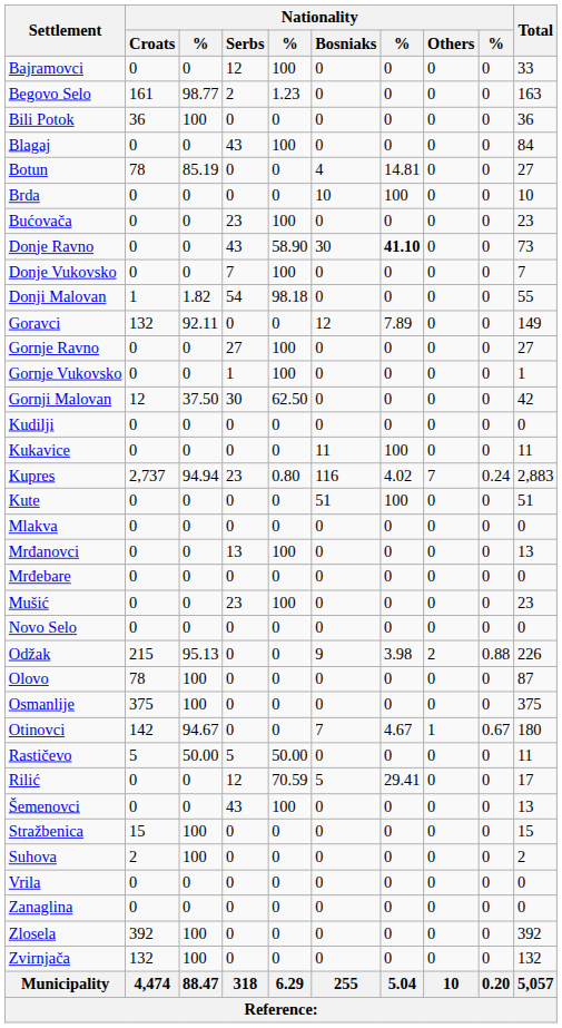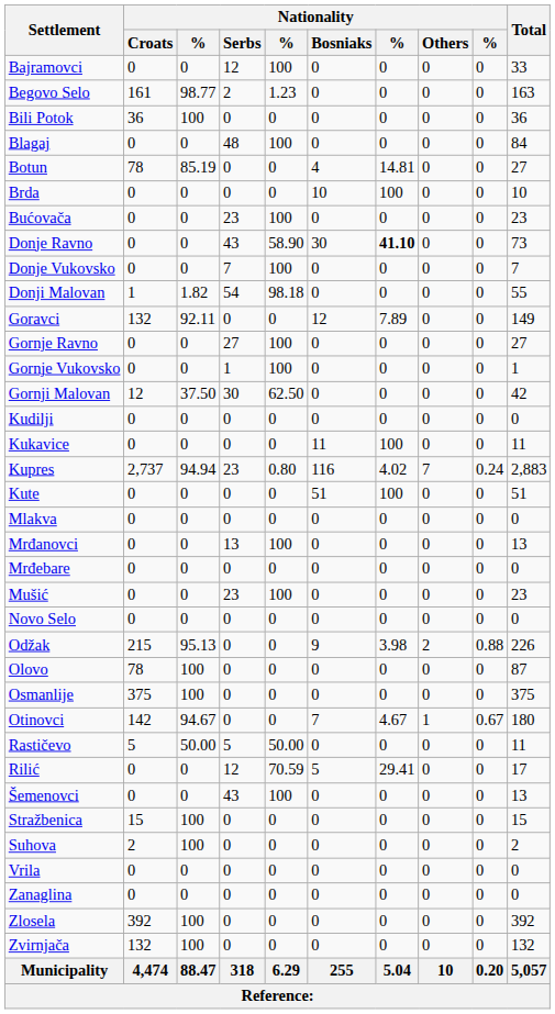 <table class="wikitable sortable">
 <tr>
 <th rowspan=2>Settlement</th>
 <th colspan=8>Nationality</th>
 <th rowspan=2>Total</th>
 </tr>
 <tr>
 <th>Croats</th>
 <th>%</th>
 <th>Serbs</th>
 <th>%</th>
 <th>Bosniaks</th>
 <th>%</th>
 <th>Others</th>
 <th>%</th>
 </tr>
 <tr>
 <td style="text-align:left;"><a href='#'>Bajramovci</a></td>
 <td>0</td>
 <td>0</td>
 <td>12</td>
 <td>100</td>
 <td>0</td>
 <td>0</td>
 <td>0</td>
 <td>0</td>
 <td>33</td>
 </tr>
 <tr>
 <td style="text-align:left;"><a href='#'>Begovo Selo</a></td>
 <td>161</td>
 <td>98.77</td>
 <td>2</td>
 <td>1.23</td>
 <td>0</td>
 <td>0</td>
 <td>0</td>
 <td>0</td>
 <td>163</td>
 </tr>
 <tr>
 <td style="text-align:left;"><a href='#'>Bili Potok</a></td>
 <td>36</td>
 <td>100</td>
 <td>0</td>
 <td>0</td>
 <td>0</td>
 <td>0</td>
 <td>0</td>
 <td>0</td>
 <td>36</td>
 </tr>
 <tr>
 <td style="text-align:left;"><a href='#'>Blagaj</a></td>
 <td>0</td>
 <td>0</td>
-<td>43</td>
+<td>48</td>
 <td>100</td>
 <td>0</td>
 <td>0</td>
 <td>0</td>
 <td>0</td>
 <td>84</td>
 </tr>
 <tr>
 <td style="text-align:left;"><a href='#'>Botun</a></td>
 <td>78</td>
 <td>85.19</td>
 <td>0</td>
 <td>0</td>
 <td>4</td>
 <td>14.81</td>
 <td>0</td>
 <td>0</td>
 <td>27</td>
 </tr>
 <tr>
 <td style="text-align:left;"><a href='#'>Brda</a></td>
 <td>0</td>
 <td>0</td>
 <td>0</td>
 <td>0</td>
 <td>10</td>
 <td>100</td>
 <td>0</td>
 <td>0</td>
 <td>10</td>
 </tr>
 <tr>
 <td style="text-align:left;"><a href='#'>Bućovača</a></td>
 <td>0</td>
 <td>0</td>
 <td>23</td>
 <td>100</td>
 <td>0</td>
 <td>0</td>
 <td>0</td>
 <td>0</td>
 <td>23</td>
 </tr>
 <tr>
 <td style="text-align:left;"><a href='#'>Donje Ravno</a></td>
 <td>0</td>
 <td>0</td>
 <td>43</td>
 <td>58.90</td>
 <td>30</td>
 <td><strong>41.10</strong></td>
 <td>0</td>
 <td>0</td>
 <td>73</td>
 </tr>
 <tr>
 <td style="text-align:left;"><a href='#'>Donje Vukovsko</a></td>
 <td>0</td>
 <td>0</td>
 <td>7</td>
 <td>100</td>
 <td>0</td>
 <td>0</td>
 <td>0</td>
 <td>0</td>
 <td>7</td>
 </tr>
 <tr>
 <td style="text-align:left;"><a href='#'>Donji Malovan</a></td>
 <td>1</td>
 <td>1.82</td>
 <td>54</td>
 <td>98.18</td>
 <td>0</td>
 <td>0</td>
 <td>0</td>
 <td>0</td>
 <td>55</td>
 </tr>
 <tr>
 <td style="text-align:left;"><a href='#'>Goravci</a></td>
 <td>132</td>
 <td>92.11</td>
 <td>0</td>
 <td>0</td>
 <td>12</td>
 <td>7.89</td>
 <td>0</td>
 <td>0</td>
 <td>149</td>
 </tr>
 <tr>
 <td style="text-align:left;"><a href='#'>Gornje Ravno</a></td>
 <td>0</td>
 <td>0</td>
 <td>27</td>
 <td>100</td>
 <td>0</td>
 <td>0</td>
 <td>0</td>
 <td>0</td>
 <td>27</td>
 </tr>
 <tr>
 <td style="text-align:left;"><a href='#'>Gornje Vukovsko</a></td>
 <td>0</td>
 <td>0</td>
 <td>1</td>
 <td>100</td>
 <td>0</td>
 <td>0</td>
 <td>0</td>
 <td>0</td>
 <td>1</td>
 </tr>
 <tr>
 <td style="text-align:left;"><a href='#'>Gornji Malovan</a></td>
 <td>12</td>
 <td>37.50</td>
 <td>30</td>
 <td>62.50</td>
 <td>0</td>
 <td>0</td>
 <td>0</td>
 <td>0</td>
 <td>42</td>
 </tr>
 <tr>
 <td style="text-align:left;"><a href='#'>Kudilji</a></td>
 <td>0</td>
 <td>0</td>
 <td>0</td>
 <td>0</td>
 <td>0</td>
 <td>0</td>
 <td>0</td>
 <td>0</td>
 <td>0</td>
 </tr>
 <tr>
 <td style="text-align:left;"><a href='#'>Kukavice</a></td>
 <td>0</td>
 <td>0</td>
 <td>0</td>
 <td>0</td>
 <td>11</td>
 <td>100</td>
 <td>0</td>
 <td>0</td>
 <td>11</td>
 </tr>
 <tr>
 <td style="text-align:left;"><a href='#'>Kupres</a></td>
 <td>2,737</td>
 <td>94.94</td>
 <td>23</td>
 <td>0.80</td>
 <td>116</td>
 <td>4.02</td>
 <td>7</td>
 <td>0.24</td>
 <td>2,883</td>
 </tr>
 <tr>
 <td style="text-align:left;"><a href='#'>Kute</a></td>
 <td>0</td>
 <td>0</td>
 <td>0</td>
 <td>0</td>
 <td>51</td>
 <td>100</td>
 <td>0</td>
 <td>0</td>
 <td>51</td>
 </tr>
 <tr>
 <td style="text-align:left;"><a href='#'>Mlakva</a></td>
 <td>0</td>
 <td>0</td>
 <td>0</td>
 <td>0</td>
 <td>0</td>
 <td>0</td>
 <td>0</td>
 <td>0</td>
 <td>0</td>
 </tr>
 <tr>
 <td style="text-align:left;"><a href='#'>Mrđanovci</a></td>
 <td>0</td>
 <td>0</td>
 <td>13</td>
 <td>100</td>
 <td>0</td>
 <td>0</td>
 <td>0</td>
 <td>0</td>
 <td>13</td>
 </tr>
 <tr>
 <td style="text-align:left;"><a href='#'>Mrđebare</a></td>
 <td>0</td>
 <td>0</td>
 <td>0</td>
 <td>0</td>
 <td>0</td>
 <td>0</td>
 <td>0</td>
 <td>0</td>
 <td>0</td>
 </tr>
 <tr>
 <td style="text-align:left;"><a href='#'>Mušić</a></td>
 <td>0</td>
 <td>0</td>
 <td>23</td>
 <td>100</td>
 <td>0</td>
 <td>0</td>
 <td>0</td>
 <td>0</td>
 <td>23</td>
 </tr>
 <tr>
 <td style="text-align:left;"><a href='#'>Novo Selo</a></td>
 <td>0</td>
 <td>0</td>
 <td>0</td>
 <td>0</td>
 <td>0</td>
 <td>0</td>
 <td>0</td>
 <td>0</td>
 <td>0</td>
 </tr>
 <tr>
 <td style="text-align:left;"><a href='#'>Odžak</a></td>
 <td>215</td>
 <td>95.13</td>
 <td>0</td>
 <td>0</td>
 <td>9</td>
 <td>3.98</td>
 <td>2</td>
 <td>0.88</td>
 <td>226</td>
 </tr>
 <tr>
 <td style="text-align:left;"><a href='#'>Olovo</a></td>
 <td>78</td>
 <td>100</td>
 <td>0</td>
 <td>0</td>
 <td>0</td>
 <td>0</td>
 <td>0</td>
 <td>0</td>
 <td>87</td>
 </tr>
 <tr>
 <td style="text-align:left;"><a href='#'>Osmanlije</a></td>
 <td>375</td>
 <td>100</td>
 <td>0</td>
 <td>0</td>
 <td>0</td>
 <td>0</td>
 <td>0</td>
 <td>0</td>
 <td>375</td>
 </tr>
 <tr>
 <td style="text-align:left;"><a href='#'>Otinovci</a></td>
 <td>142</td>
 <td>94.67</td>
 <td>0</td>
 <td>0</td>
 <td>7</td>
 <td>4.67</td>
 <td>1</td>
 <td>0.67</td>
 <td>180</td>
 </tr>
 <tr>
 <td style="text-align:left;"><a href='#'>Rastičevo</a></td>
 <td>5</td>
 <td>50.00</td>
 <td>5</td>
 <td>50.00</td>
 <td>0</td>
 <td>0</td>
 <td>0</td>
 <td>0</td>
 <td>11</td>
 </tr>
 <tr>
 <td style="text-align:left;"><a href='#'>Rilić</a></td>
 <td>0</td>
 <td>0</td>
 <td>12</td>
 <td>70.59</td>
 <td>5</td>
 <td>29.41</td>
 <td>0</td>
 <td>0</td>
 <td>17</td>
 </tr>
 <tr>
 <td style="text-align:left;"><a href='#'>Šemenovci</a></td>
 <td>0</td>
 <td>0</td>
 <td>43</td>
 <td>100</td>
 <td>0</td>
 <td>0</td>
 <td>0</td>
 <td>0</td>
 <td>13</td>
 </tr>
 <tr>
 <td style="text-align:left;"><a href='#'>Stražbenica</a></td>
 <td>15</td>
 <td>100</td>
 <td>0</td>
 <td>0</td>
 <td>0</td>
 <td>0</td>
 <td>0</td>
 <td>0</td>
 <td>15</td>
 </tr>
 <tr>
 <td style="text-align:left;"><a href='#'>Suhova</a></td>
 <td>2</td>
 <td>100</td>
 <td>0</td>
 <td>0</td>
 <td>0</td>
 <td>0</td>
 <td>0</td>
 <td>0</td>
 <td>2</td>
 </tr>
 <tr>
 <td style="text-align:left;"><a href='#'>Vrila</a></td>
 <td>0</td>
 <td>0</td>
 <td>0</td>
 <td>0</td>
 <td>0</td>
 <td>0</td>
 <td>0</td>
 <td>0</td>
 <td>0</td>
 </tr>
 <tr>
 <td style="text-align:left;"><a href='#'>Zanaglina</a></td>
 <td>0</td>
 <td>0</td>
 <td>0</td>
 <td>0</td>
 <td>0</td>
 <td>0</td>
 <td>0</td>
 <td>0</td>
 <td>0</td>
 </tr>
 <tr>
 <td style="text-align:left;"><a href='#'>Zlosela</a></td>
 <td>392</td>
 <td>100</td>
 <td>0</td>
 <td>0</td>
 <td>0</td>
 <td>0</td>
 <td>0</td>
 <td>0</td>
 <td>392</td>
 </tr>
 <tr>
 <td style="text-align:left;"><a href='#'>Zvirnjača</a></td>
 <td>132</td>
 <td>100</td>
 <td>0</td>
 <td>0</td>
 <td>0</td>
 <td>0</td>
 <td>0</td>
 <td>0</td>
 <td>132</td>
 </tr>
 <tr>
 <th>Municipality</th>
 <th>4,474</th>
 <th>88.47</th>
 <th>318</th>
 <th>6.29</th>
 <th>255</th>
 <th>5.04</th>
 <th>10</th>
 <th>0.20</th>
 <th>5,057</th>
 </tr>
 <tr>
 <th colspan=11>Reference: </th>
 </tr>
 </table>
